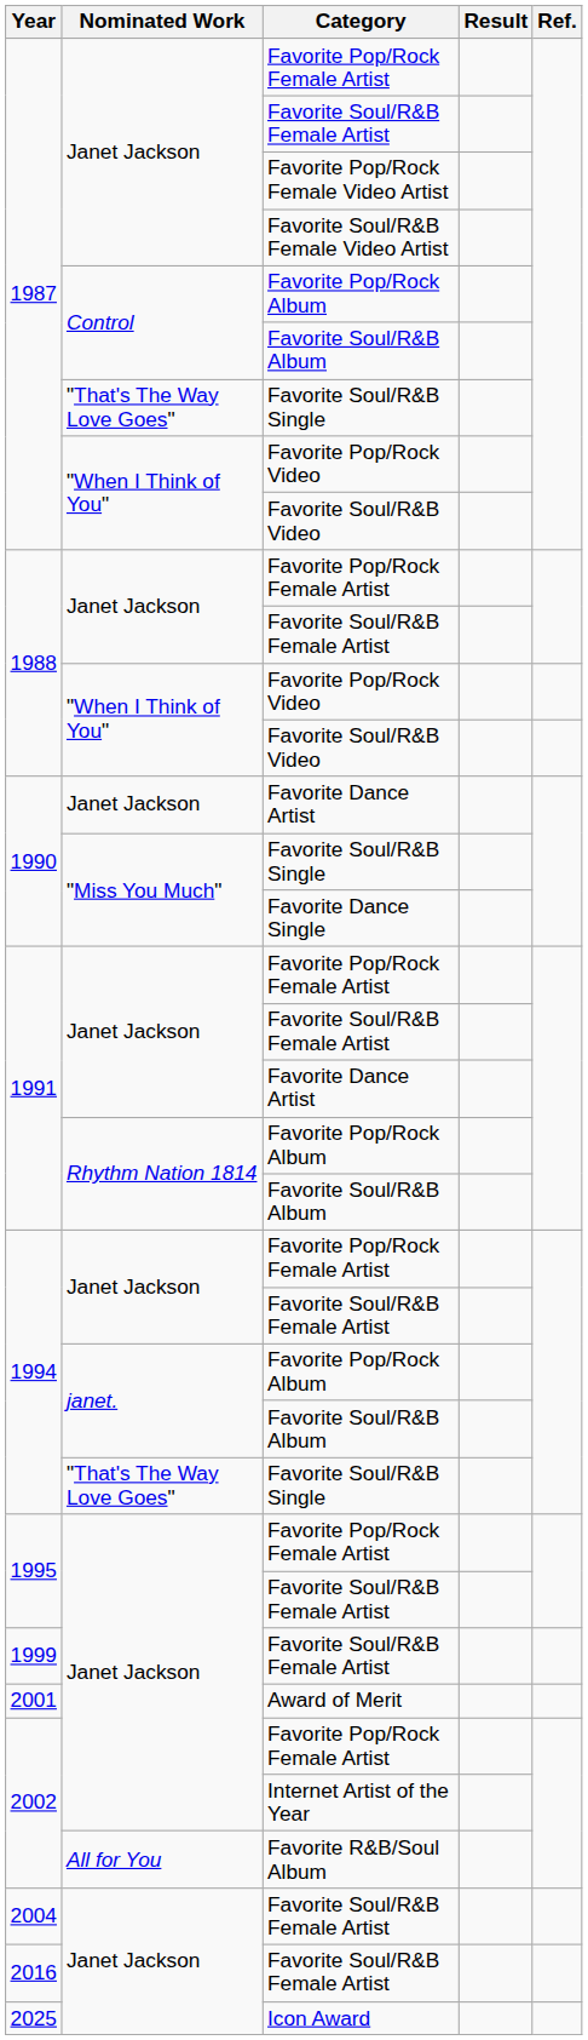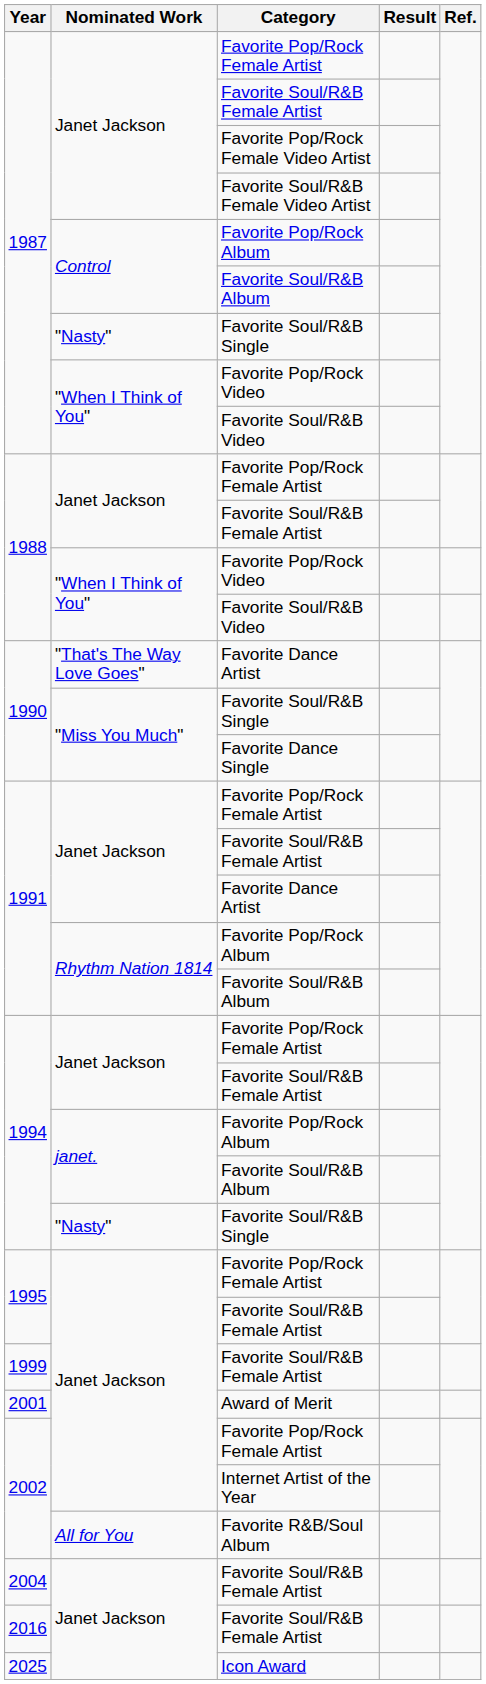 <table class="wikitable" width="50%">
 <tr>
 <th width="5%">Year</th>
 <th width="40%">Nominated Work</th>
 <th width="40%">Category</th>
 <th width="10%">Result</th>
 <th width="5%">Ref.</th>
 </tr>
 <tr>
 <td rowspan="9"><a href='#'>1987</a></td>
 <td rowspan="4">Janet Jackson</td>
 <td><a href='#'>Favorite Pop/Rock Female Artist</a></td>
 <td></td>
 <td rowspan="9"></td>
 </tr>
 <tr>
 <td><a href='#'>Favorite Soul/R&B Female Artist</a></td>
 <td></td>
 </tr>
 <tr>
 <td>Favorite Pop/Rock Female Video Artist</td>
 <td></td>
 </tr>
 <tr>
 <td>Favorite Soul/R&B Female Video Artist</td>
 <td></td>
 </tr>
 <tr>
 <td rowspan="2"><em><a href='#'>Control</a></em></td>
 <td><a href='#'>Favorite Pop/Rock Album</a></td>
 <td></td>
 </tr>
 <tr>
 <td><a href='#'>Favorite Soul/R&B Album</a></td>
 <td></td>
 </tr>
 <tr>
-<td>"<a href='#'>That's The Way Love Goes</a>"</td>
+<td>"<a href='#'>Nasty</a>"</td>
 <td>Favorite Soul/R&B Single</td>
 <td></td>
 </tr>
 <tr>
 <td rowspan="2">"<a href='#'>When I Think of You</a>"</td>
 <td>Favorite Pop/Rock Video</td>
 <td></td>
 </tr>
 <tr>
 <td>Favorite Soul/R&B Video</td>
 <td></td>
 </tr>
 <tr>
 <td rowspan="4"><a href='#'>1988</a></td>
 <td rowspan="2">Janet Jackson</td>
 <td>Favorite Pop/Rock Female Artist</td>
 <td></td>
 <td rowspan="2"></td>
 </tr>
 <tr>
 <td>Favorite Soul/R&B Female Artist</td>
 <td></td>
 </tr>
 <tr>
 <td rowspan="2">"<a href='#'>When I Think of You</a>"</td>
 <td>Favorite Pop/Rock Video</td>
 <td></td>
 <td></td>
 </tr>
 <tr>
 <td>Favorite Soul/R&B Video</td>
 <td></td>
 </tr>
 <tr>
 <td rowspan="3"><a href='#'>1990</a></td>
-<td>Janet Jackson</td>
+<td>"<a href='#'>That's The Way Love Goes</a>"</td>
 <td>Favorite Dance Artist</td>
 <td></td>
 <td rowspan="3"></td>
 </tr>
 <tr>
 <td rowspan="2">"<a href='#'>Miss You Much</a>"</td>
 <td>Favorite Soul/R&B Single</td>
 <td></td>
 </tr>
 <tr>
 <td>Favorite Dance Single</td>
 <td></td>
 </tr>
 <tr>
 <td rowspan="5"><a href='#'>1991</a></td>
 <td rowspan="3">Janet Jackson</td>
 <td>Favorite Pop/Rock Female Artist</td>
 <td></td>
 <td rowspan="5"></td>
 </tr>
 <tr>
 <td>Favorite Soul/R&B Female Artist</td>
 <td></td>
 </tr>
 <tr>
 <td>Favorite Dance Artist</td>
 <td></td>
 </tr>
 <tr>
 <td rowspan="2"><em><a href='#'>Rhythm Nation 1814</a></em></td>
 <td>Favorite Pop/Rock Album</td>
 <td></td>
 </tr>
 <tr>
 <td>Favorite Soul/R&B Album</td>
 <td></td>
 </tr>
 <tr>
 <td rowspan="5"><a href='#'>1994</a></td>
 <td rowspan="2">Janet Jackson</td>
 <td>Favorite Pop/Rock Female Artist</td>
 <td></td>
 <td rowspan="5"></td>
 </tr>
 <tr>
 <td>Favorite Soul/R&B Female Artist</td>
 <td></td>
 </tr>
 <tr>
 <td rowspan="2"><em><a href='#'>janet.</a></em></td>
 <td>Favorite Pop/Rock Album</td>
 <td></td>
 </tr>
 <tr>
 <td>Favorite Soul/R&B Album</td>
 <td></td>
 </tr>
 <tr>
-<td>"<a href='#'>That's The Way Love Goes</a>"</td>
+<td>"<a href='#'>Nasty</a>"</td>
 <td>Favorite Soul/R&B Single</td>
 <td></td>
 </tr>
 <tr>
 <td rowspan="2"><a href='#'>1995</a></td>
 <td rowspan="6">Janet Jackson</td>
 <td>Favorite Pop/Rock Female Artist</td>
 <td></td>
 <td rowspan="2"></td>
 </tr>
 <tr>
 <td>Favorite Soul/R&B Female Artist</td>
 <td></td>
 </tr>
 <tr>
 <td><a href='#'>1999</a></td>
 <td>Favorite Soul/R&B Female Artist</td>
 <td></td>
 <td></td>
 </tr>
 <tr>
 <td><a href='#'>2001</a></td>
 <td>Award of Merit</td>
 <td></td>
 <td></td>
 </tr>
 <tr>
 <td rowspan="3"><a href='#'>2002</a></td>
 <td>Favorite Pop/Rock Female Artist</td>
 <td></td>
 <td rowspan="3"></td>
 </tr>
 <tr>
 <td>Internet Artist of the Year</td>
 <td></td>
 </tr>
 <tr>
 <td><em><a href='#'>All for You</a></em></td>
 <td>Favorite R&B/Soul Album</td>
 <td></td>
 </tr>
 <tr>
 <td><a href='#'>2004</a></td>
 <td rowspan="3">Janet Jackson</td>
 <td>Favorite Soul/R&B Female Artist</td>
 <td></td>
 <td></td>
 </tr>
 <tr>
 <td><a href='#'>2016</a></td>
 <td>Favorite Soul/R&B Female Artist</td>
 <td></td>
 <td></td>
 </tr>
 <tr>
 <td><a href='#'>2025</a></td>
 <td><a href='#'>Icon Award</a></td>
 <td></td>
 </tr>
 <tr>
 </tr>
 </table>
